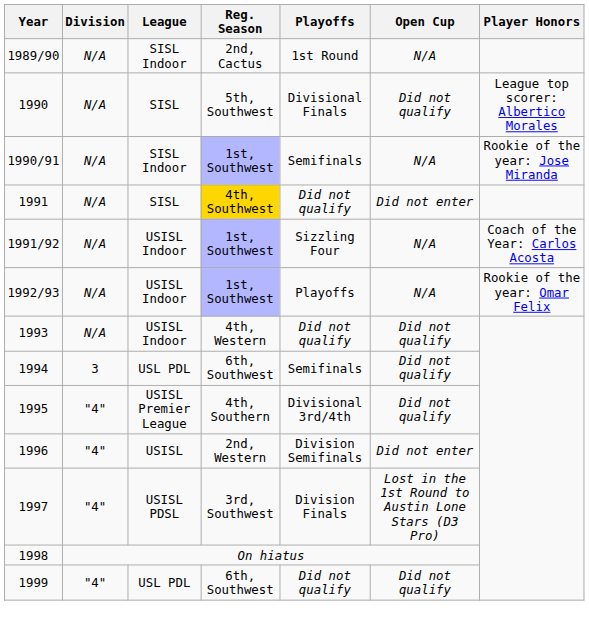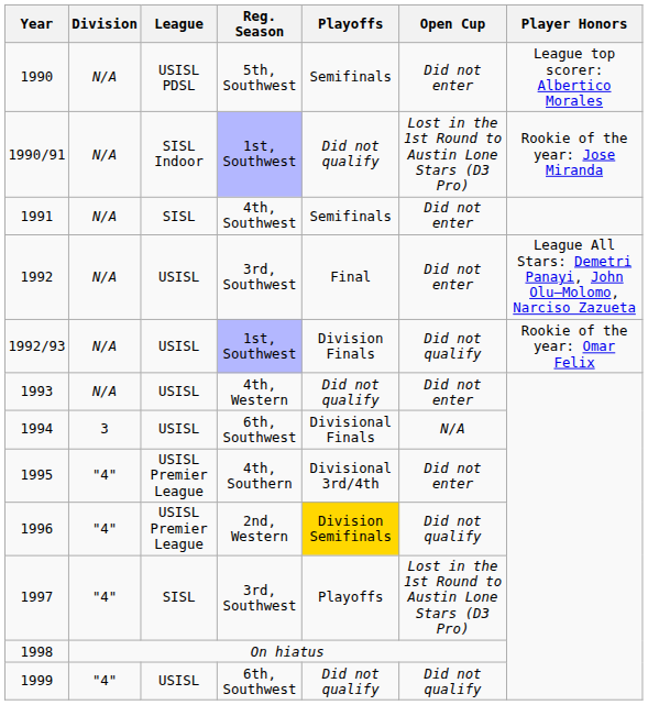 <table class="wikitable" style="text-align:center">
 <tr>
 <th>Year</th>
 <th>Division</th>
 <th>League</th>
 <th>Reg. Season</th>
 <th>Playoffs</th>
 <th>Open Cup</th>
 <th>Player Honors</th>
 </tr>
 <tr>
-<td>1989/90</td>
-<td><em>N/A</em></td>
-<td>SISL Indoor</td>
-<td>2nd, Cactus</td>
-<td>1st Round</td>
-<td><em>N/A</em></td>
-<td></td>
-</tr>
-<tr>
 <td>1990</td>
 <td><em>N/A</em></td>
-<td>SISL</td>
+<td>USISL PDSL</td>
 <td>5th, Southwest</td>
-<td>Divisional Finals</td>
-<td><em>Did not qualify</em></td>
+<td>Semifinals</td>
+<td><em>Did not enter</em></td>
 <td>League top scorer: <a href='#'>Albertico Morales</a></td>
 </tr>
 <tr>
 <td>1990/91</td>
 <td><em>N/A</em></td>
 <td>SISL Indoor</td>
 <td bgcolor="B3B7FF">1st, Southwest</td>
-<td>Semifinals</td>
-<td><em>N/A</em></td>
+<td><em>Did not qualify</em></td>
+<td><em>Lost in the 1st Round to Austin Lone Stars (D3 Pro)</em></td>
 <td>Rookie of the year: <a href='#'>Jose Miranda</a></td>
 </tr>
 <tr>
 <td>1991</td>
 <td><em>N/A</em></td>
 <td>SISL</td>
-<td style="background: gold;">4th, Southwest</td>
-<td><em>Did not qualify</em></td>
+<td>4th, Southwest</td>
+<td>Semifinals</td>
 <td><em>Did not enter</em></td>
 </tr>
 <tr>
-<td>1991/92</td>
+<td>1992</td>
 <td><em>N/A</em></td>
-<td>USISL Indoor</td>
-<td bgcolor="B3B7FF">1st, Southwest</td>
-<td>Sizzling Four</td>
-<td><em>N/A</em></td>
-<td>Coach of the Year: <a href='#'>Carlos Acosta</a></td>
+<td>USISL</td>
+<td>3rd, Southwest</td>
+<td>Final</td>
+<td><em>Did not enter</em></td>
+<td>League All Stars: <a href='#'>Demetri Panayi</a>, <a href='#'>John Olu–Molomo</a>, <a href='#'>Narciso Zazueta</a></td>
 </tr>
 <tr>
 <td>1992/93</td>
 <td><em>N/A</em></td>
-<td>USISL Indoor</td>
+<td>USISL</td>
 <td bgcolor="B3B7FF">1st, Southwest</td>
-<td>Playoffs</td>
-<td><em>N/A</em></td>
+<td>Division Finals</td>
+<td><em>Did not qualify</em></td>
 <td>Rookie of the year: <a href='#'>Omar Felix</a></td>
 </tr>
 <tr>
 <td>1993</td>
 <td><em>N/A</em></td>
-<td>USISL Indoor</td>
+<td>USISL</td>
 <td>4th, Western</td>
 <td><em>Did not qualify</em></td>
-<td><em>Did not qualify</em></td>
+<td><em>Did not enter</em></td>
 </tr>
 <tr>
 <td>1994</td>
 <td>3</td>
-<td>USL PDL</td>
+<td>USISL</td>
 <td>6th, Southwest</td>
-<td>Semifinals</td>
-<td><em>Did not qualify</em></td>
+<td>Divisional Finals</td>
+<td><em>N/A</em></td>
 </tr>
 <tr>
 <td>1995</td>
 <td>"4"</td>
 <td>USISL Premier League</td>
 <td>4th, Southern</td>
 <td>Divisional 3rd/4th</td>
-<td><em>Did not qualify</em></td>
+<td><em>Did not enter</em></td>
 </tr>
 <tr>
 <td>1996</td>
 <td>"4"</td>
-<td>USISL</td>
+<td>USISL Premier League</td>
 <td>2nd, Western</td>
-<td>Division Semifinals</td>
-<td><em>Did not enter</em></td>
+<td style="background: gold;">Division Semifinals</td>
+<td><em>Did not qualify</em></td>
 </tr>
 <tr>
 <td>1997</td>
 <td>"4"</td>
-<td>USISL PDSL</td>
+<td>SISL</td>
 <td>3rd, Southwest</td>
-<td>Division Finals</td>
+<td>Playoffs</td>
 <td><em>Lost in the 1st Round to Austin Lone Stars (D3 Pro)</em></td>
 </tr>
 <tr>
 <td>1998</td>
 <td colspan=5><em>On hiatus</em></td>
 </tr>
 <tr>
 <td>1999</td>
 <td>"4"</td>
-<td>USL PDL</td>
+<td>USISL</td>
 <td>6th, Southwest</td>
 <td><em>Did not qualify</em></td>
 <td><em>Did not qualify</em></td>
 </tr>
 </table>
